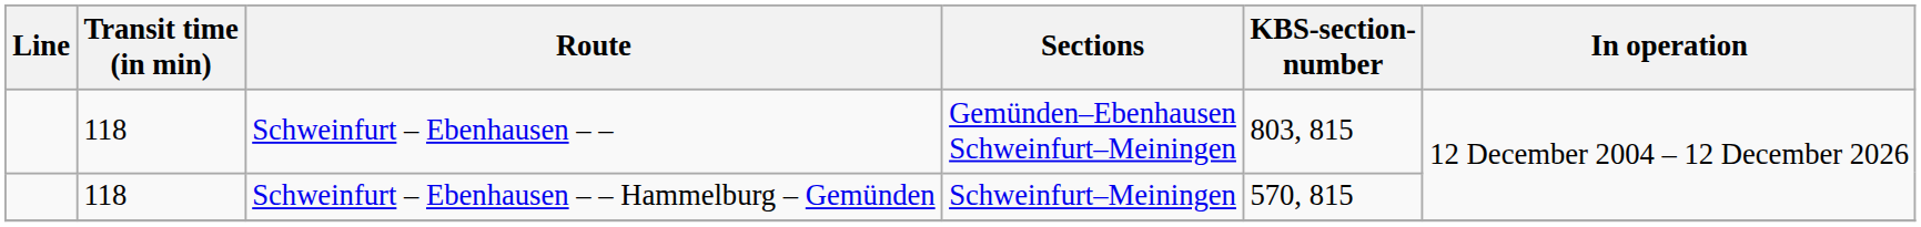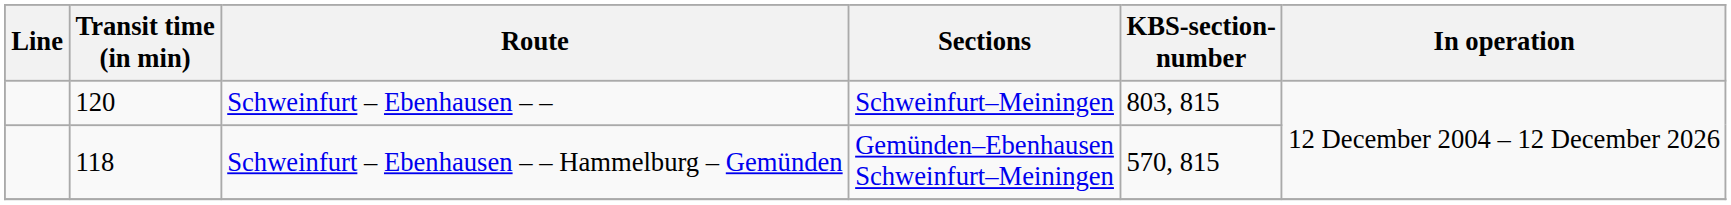 <table class="wikitable sortable" style="font-size:90%">
 <tr>
 <th>Line</th>
 <th>Transit time<br>(in min)</th>
 <th>Route</th>
 <th>Sections</th>
 <th>KBS-section-<br>number<br></th>
 <th>In operation</th>
 </tr>
 <tr>
 <td align="center"></td>
-<td>118</td>
+<td>120</td>
 <td><a href='#'>Schweinfurt</a> – <a href='#'>Ebenhausen</a> –  – </td>
-<td><a href='#'>Gemünden–Ebenhausen</a><br><a href='#'>Schweinfurt–Meiningen</a></td>
+<td><a href='#'>Schweinfurt–Meiningen</a></td>
 <td>803, 815</td>
 <td rowspan="2" align="center">12 December 2004 – 12 December 2026</td>
 </tr>
 <tr>
 <td align="center"></td>
 <td>118</td>
 <td><a href='#'>Schweinfurt</a> – <a href='#'>Ebenhausen</a> –  – Hammelburg – <a href='#'>Gemünden</a></td>
-<td><a href='#'>Schweinfurt–Meiningen</a></td>
+<td><a href='#'>Gemünden–Ebenhausen</a><br><a href='#'>Schweinfurt–Meiningen</a></td>
 <td>570, 815</td>
 </tr>
 <tr>
 </tr>
 </table>
